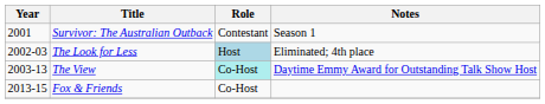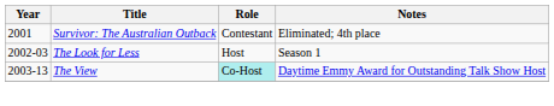 <table class="wikitable">
 <tr>
 <th>Year</th>
 <th>Title</th>
 <th>Role</th>
 <th>Notes</th>
 </tr>
 <tr>
 <td>2001</td>
 <td><em><a href='#'>Survivor: The Australian Outback</a></em></td>
 <td>Contestant</td>
-<td>Season 1</td>
+<td>Eliminated; 4th place</td>
 </tr>
 <tr>
 <td>2002-03</td>
 <td><em><a href='#'>The Look for Less</a></em></td>
-<td style="background: lightblue;">Host</td>
-<td>Eliminated; 4th place</td>
+<td>Host</td>
+<td>Season 1</td>
 </tr>
 <tr>
 <td>2003-13</td>
 <td><em><a href='#'>The View</a></em></td>
 <td style="background: paleturquoise;">Co-Host</td>
 <td><a href='#'>Daytime Emmy Award for Outstanding Talk Show Host</a></td>
 </tr>
 <tr>
-<td>2013-15</td>
-<td><em><a href='#'>Fox & Friends</a></em></td>
-<td>Co-Host</td>
-<td></td>
-</tr>
-<tr>
 </tr>
 </table>
